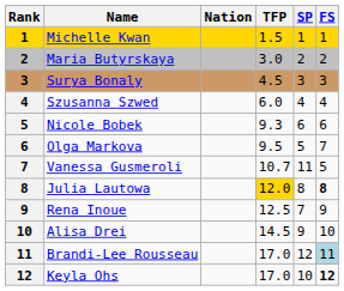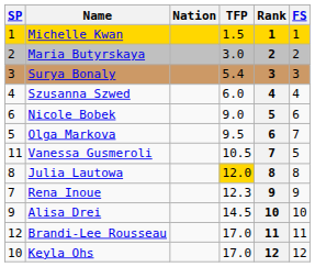 <table class="wikitable sortable">
 <tr>
-<th>Rank</th>
+<th><a href='#'>SP</a></th>
 <th>Name</th>
 <th>Nation</th>
 <th>TFP</th>
-<th><a href='#'>SP</a></th>
+<th>Rank</th>
 <th><a href='#'>FS</a></th>
 </tr>
 <tr bgcolor="gold">
-<td align="center"><strong>1</strong></td>
+<td>1</td>
 <td><a href='#'>Michelle Kwan</a></td>
 <td></td>
 <td>1.5</td>
-<td>1</td>
+<td align="center"><strong>1</strong></td>
 <td>1</td>
 </tr>
 <tr bgcolor="silver">
-<td align="center"><strong>2</strong></td>
+<td>2</td>
 <td><a href='#'>Maria Butyrskaya</a></td>
 <td></td>
 <td>3.0</td>
-<td>2</td>
+<td align="center"><strong>2</strong></td>
 <td>2</td>
 </tr>
 <tr bgcolor="cc9966">
-<td align="center"><strong>3</strong></td>
+<td>3</td>
 <td><a href='#'>Surya Bonaly</a></td>
 <td></td>
-<td>4.5</td>
-<td>3</td>
+<td>5.4</td>
+<td align="center"><strong>3</strong></td>
 <td>3</td>
 </tr>
 <tr>
-<th>4</th>
+<td>4</td>
 <td><a href='#'>Szusanna Szwed</a></td>
 <td></td>
 <td>6.0</td>
-<td>4</td>
+<th>4</th>
 <td>4</td>
 </tr>
 <tr>
-<th>5</th>
+<td>6</td>
 <td><a href='#'>Nicole Bobek</a></td>
 <td></td>
-<td>9.3</td>
-<td>6</td>
+<td>9.0</td>
+<th>5</th>
 <td>6</td>
 </tr>
 <tr>
-<th>6</th>
+<td>5</td>
 <td><a href='#'>Olga Markova</a></td>
 <td></td>
 <td>9.5</td>
-<td>5</td>
+<th>6</th>
 <td>7</td>
 </tr>
 <tr>
-<th>7</th>
+<td>11</td>
 <td><a href='#'>Vanessa Gusmeroli</a></td>
 <td></td>
-<td>10.7</td>
-<td>11</td>
+<td>10.5</td>
+<th>7</th>
 <td>5</td>
 </tr>
 <tr>
-<th>8</th>
+<td>8</td>
 <td><a href='#'>Julia Lautowa</a></td>
 <td></td>
 <td style="background: gold;">12.0</td>
+<th>8</th>
 <td>8</td>
-<td><strong>8</strong></td>
 </tr>
 <tr>
-<th>9</th>
+<td>7</td>
 <td><a href='#'>Rena Inoue</a></td>
 <td></td>
-<td>12.5</td>
-<td>7</td>
+<td>12.3</td>
+<th>9</th>
 <td>9</td>
 </tr>
 <tr>
-<th>10</th>
+<td>9</td>
 <td><a href='#'>Alisa Drei</a></td>
 <td></td>
 <td>14.5</td>
-<td>9</td>
+<th>10</th>
 <td>10</td>
 </tr>
 <tr>
-<th>11</th>
+<td>12</td>
 <td><a href='#'>Brandi-Lee Rousseau</a></td>
 <td></td>
 <td>17.0</td>
-<td>12</td>
-<td style="background: lightblue;">11</td>
+<th>11</th>
+<td>11</td>
 </tr>
 <tr>
-<th>12</th>
+<td>10</td>
 <td><a href='#'>Keyla Ohs</a></td>
 <td></td>
 <td>17.0</td>
-<td>10</td>
-<td><strong>12</strong></td>
+<th>12</th>
+<td>12</td>
 </tr>
 </table>
